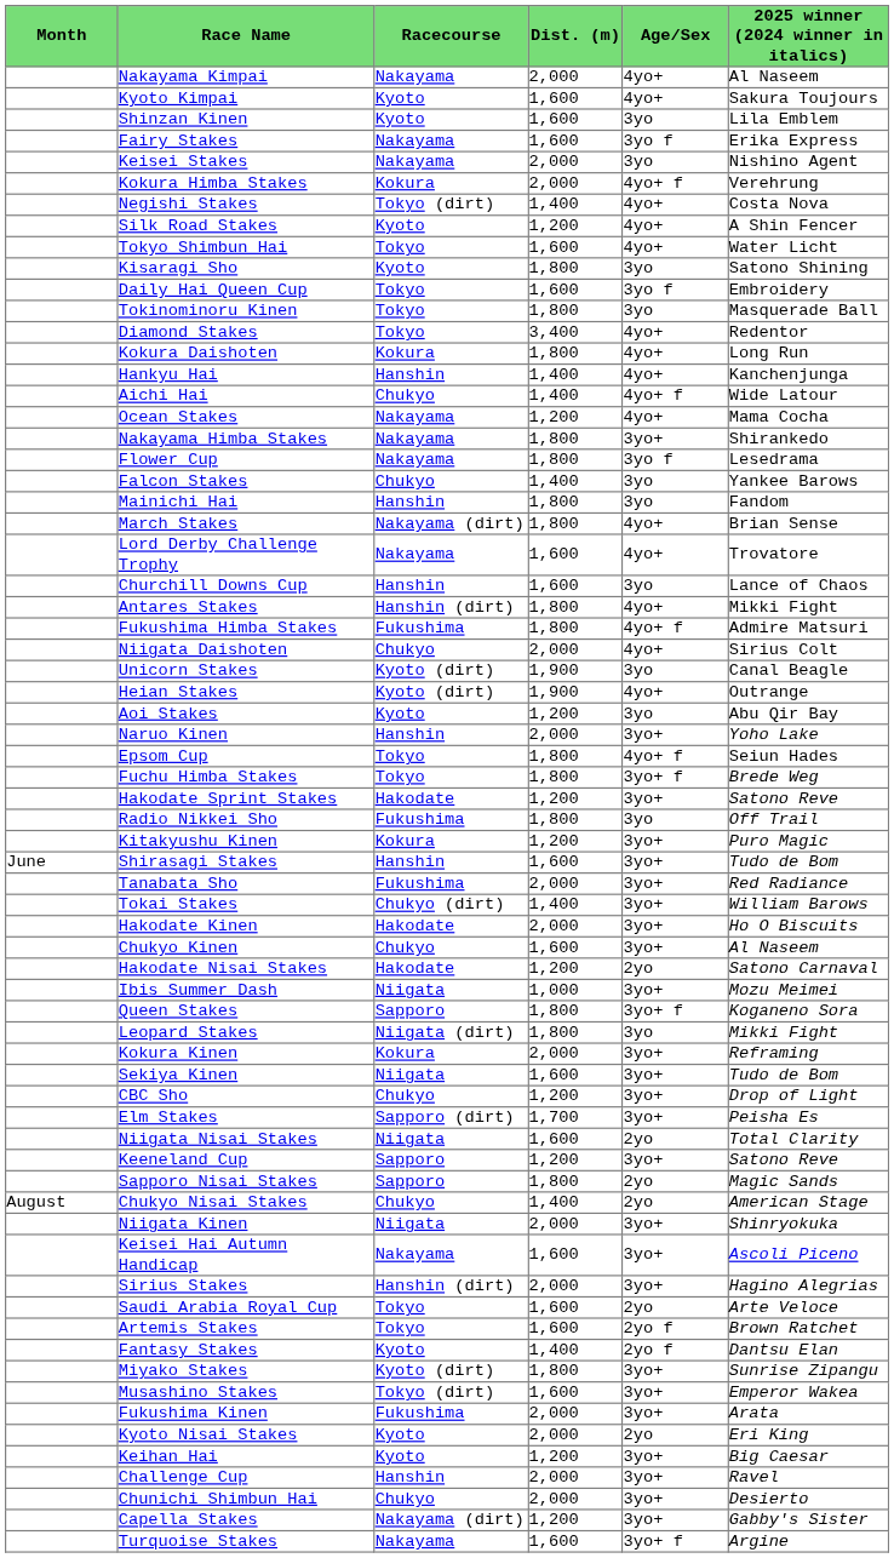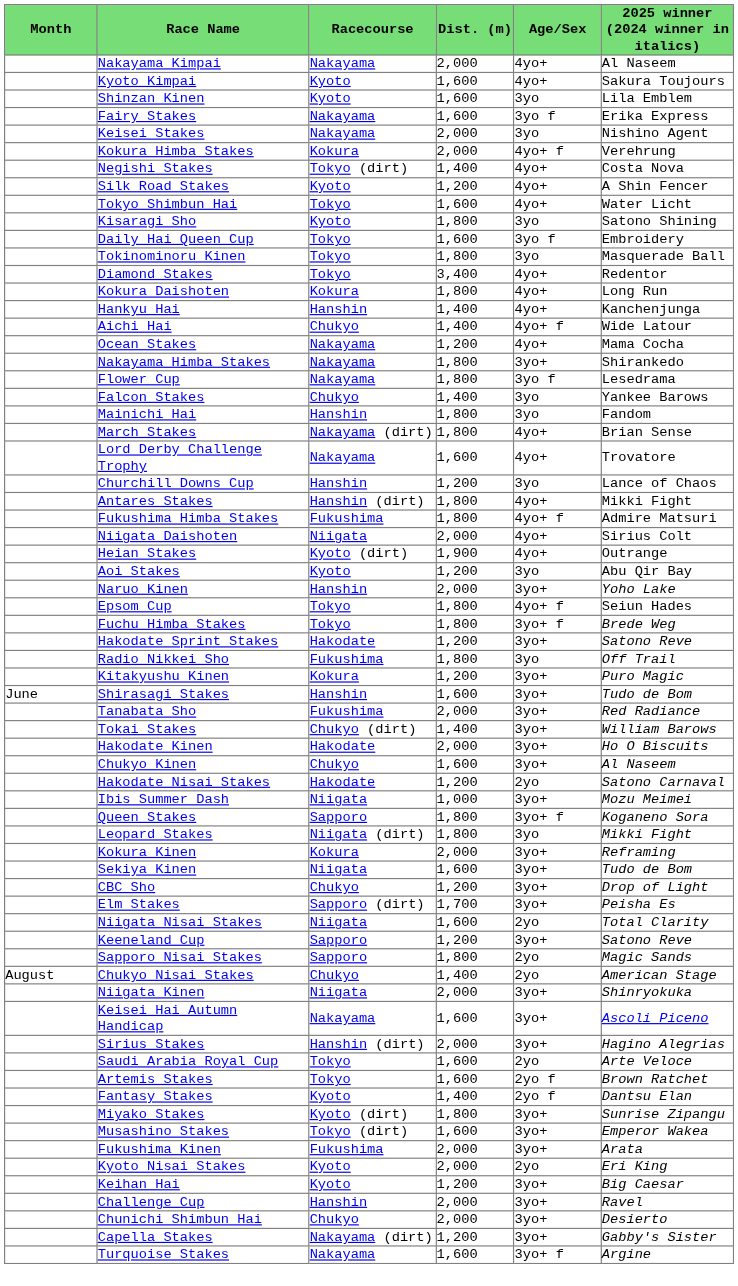 <table class = "sortable" | border="1" cellpadding="0" style="border-collapse: collapse; font-size:90%">
 <tr bgcolor="#77dd77" align="center">
 <th>Month</th>
 <th>Race Name</th>
 <th>Racecourse</th>
 <th>Dist. (m)</th>
 <th>Age/Sex</th>
 <th>2025 winner (2024 winner in italics)</th>
 </tr>
 <tr>
 <td width=95px></td>
 <td width=225px><a href='#'>Nakayama Kimpai</a></td>
 <td width=125px><a href='#'>Nakayama</a></td>
 <td width=80px>2,000</td>
 <td width=85px>4yo+</td>
 <td width=125px>Al Naseem</td>
 </tr>
 <tr>
 <td></td>
 <td><a href='#'>Kyoto Kimpai</a></td>
 <td><a href='#'>Kyoto</a></td>
 <td>1,600</td>
 <td>4yo+</td>
 <td>Sakura Toujours</td>
 </tr>
 <tr>
 <td></td>
 <td><a href='#'>Shinzan Kinen</a></td>
 <td><a href='#'>Kyoto</a></td>
 <td>1,600</td>
 <td>3yo</td>
 <td>Lila Emblem</td>
 </tr>
 <tr>
 <td></td>
 <td><a href='#'>Fairy Stakes</a></td>
 <td><a href='#'>Nakayama</a></td>
 <td>1,600</td>
 <td>3yo f</td>
 <td>Erika Express</td>
 </tr>
 <tr>
 <td></td>
 <td><a href='#'>Keisei Stakes</a></td>
 <td><a href='#'>Nakayama</a></td>
 <td>2,000</td>
 <td>3yo</td>
 <td>Nishino Agent</td>
 </tr>
 <tr>
 <td></td>
 <td><a href='#'>Kokura Himba Stakes</a></td>
 <td><a href='#'>Kokura</a></td>
 <td>2,000</td>
 <td>4yo+ f</td>
 <td>Verehrung</td>
 </tr>
 <tr>
 <td></td>
 <td><a href='#'>Negishi Stakes</a></td>
 <td><a href='#'>Tokyo</a> (dirt)</td>
 <td>1,400</td>
 <td>4yo+</td>
 <td>Costa Nova</td>
 </tr>
 <tr>
 <td></td>
 <td><a href='#'>Silk Road Stakes</a></td>
 <td><a href='#'>Kyoto</a></td>
 <td>1,200</td>
 <td>4yo+</td>
 <td>A Shin Fencer</td>
 </tr>
 <tr>
 <td></td>
 <td><a href='#'>Tokyo Shimbun Hai</a></td>
 <td><a href='#'>Tokyo</a></td>
 <td>1,600</td>
 <td>4yo+</td>
 <td>Water Licht</td>
 </tr>
 <tr>
 <td></td>
 <td><a href='#'>Kisaragi Sho</a></td>
 <td><a href='#'>Kyoto</a></td>
 <td>1,800</td>
 <td>3yo</td>
 <td>Satono Shining</td>
 </tr>
 <tr>
 <td></td>
 <td><a href='#'>Daily Hai Queen Cup</a></td>
 <td><a href='#'>Tokyo</a></td>
 <td>1,600</td>
 <td>3yo f</td>
 <td>Embroidery</td>
 </tr>
 <tr>
 <td></td>
 <td><a href='#'>Tokinominoru Kinen</a></td>
 <td><a href='#'>Tokyo</a></td>
 <td>1,800</td>
 <td>3yo</td>
 <td>Masquerade Ball</td>
 </tr>
 <tr>
 <td></td>
 <td><a href='#'>Diamond Stakes</a></td>
 <td><a href='#'>Tokyo</a></td>
 <td>3,400</td>
 <td>4yo+</td>
 <td>Redentor</td>
 </tr>
 <tr>
 <td></td>
 <td><a href='#'>Kokura Daishoten</a></td>
 <td><a href='#'>Kokura</a></td>
 <td>1,800</td>
 <td>4yo+</td>
 <td>Long Run</td>
 </tr>
 <tr>
 <td></td>
 <td><a href='#'>Hankyu Hai</a></td>
 <td><a href='#'>Hanshin</a></td>
 <td>1,400</td>
 <td>4yo+</td>
 <td>Kanchenjunga</td>
 </tr>
 <tr>
 <td></td>
 <td><a href='#'>Aichi Hai</a></td>
 <td><a href='#'>Chukyo</a></td>
 <td>1,400</td>
 <td>4yo+ f</td>
 <td>Wide Latour</td>
 </tr>
 <tr>
 <td></td>
 <td><a href='#'>Ocean Stakes</a></td>
 <td><a href='#'>Nakayama</a></td>
 <td>1,200</td>
 <td>4yo+</td>
 <td>Mama Cocha</td>
 </tr>
 <tr>
 <td></td>
 <td><a href='#'>Nakayama Himba Stakes</a></td>
 <td><a href='#'>Nakayama</a></td>
 <td>1,800</td>
 <td>3yo+</td>
 <td>Shirankedo</td>
 </tr>
 <tr>
 <td></td>
 <td><a href='#'>Flower Cup</a></td>
 <td><a href='#'>Nakayama</a></td>
 <td>1,800</td>
 <td>3yo f</td>
 <td>Lesedrama</td>
 </tr>
 <tr>
 <td></td>
 <td><a href='#'>Falcon Stakes</a></td>
 <td><a href='#'>Chukyo</a></td>
 <td>1,400</td>
 <td>3yo</td>
 <td>Yankee Barows</td>
 </tr>
 <tr>
 <td></td>
 <td><a href='#'>Mainichi Hai</a></td>
 <td><a href='#'>Hanshin</a></td>
 <td>1,800</td>
 <td>3yo</td>
 <td>Fandom</td>
 </tr>
 <tr>
 <td></td>
 <td><a href='#'>March Stakes</a></td>
 <td><a href='#'>Nakayama</a> (dirt)</td>
 <td>1,800</td>
 <td>4yo+</td>
 <td>Brian Sense</td>
 </tr>
 <tr>
 <td></td>
 <td><a href='#'>Lord Derby Challenge Trophy</a></td>
 <td><a href='#'>Nakayama</a></td>
 <td>1,600</td>
 <td>4yo+</td>
 <td>Trovatore</td>
 </tr>
 <tr>
 <td></td>
 <td><a href='#'>Churchill Downs Cup</a></td>
 <td><a href='#'>Hanshin</a></td>
-<td>1,600</td>
+<td>1,200</td>
 <td>3yo</td>
 <td>Lance of Chaos</td>
 </tr>
 <tr>
 <td></td>
 <td><a href='#'>Antares Stakes</a></td>
 <td><a href='#'>Hanshin</a> (dirt)</td>
 <td>1,800</td>
 <td>4yo+</td>
 <td>Mikki Fight</td>
 </tr>
 <tr>
 <td></td>
 <td><a href='#'>Fukushima Himba Stakes</a></td>
 <td><a href='#'>Fukushima</a></td>
 <td>1,800</td>
 <td>4yo+ f</td>
 <td>Admire Matsuri</td>
 </tr>
 <tr>
 <td></td>
 <td><a href='#'>Niigata Daishoten</a></td>
-<td><a href='#'>Chukyo</a></td>
+<td><a href='#'>Niigata</a></td>
 <td>2,000</td>
 <td>4yo+</td>
 <td>Sirius Colt</td>
-</tr>
-<tr>
-<td></td>
-<td><a href='#'>Unicorn Stakes</a></td>
-<td><a href='#'>Kyoto</a> (dirt)</td>
-<td>1,900</td>
-<td>3yo</td>
-<td>Canal Beagle</td>
 </tr>
 <tr>
 <td></td>
 <td><a href='#'>Heian Stakes</a></td>
 <td><a href='#'>Kyoto</a> (dirt)</td>
 <td>1,900</td>
 <td>4yo+</td>
 <td>Outrange</td>
 </tr>
 <tr>
 <td></td>
 <td><a href='#'>Aoi Stakes</a></td>
 <td><a href='#'>Kyoto</a></td>
 <td>1,200</td>
 <td>3yo</td>
 <td>Abu Qir Bay</td>
 </tr>
 <tr>
 <td></td>
 <td><a href='#'>Naruo Kinen</a></td>
 <td><a href='#'>Hanshin</a></td>
 <td>2,000</td>
 <td>3yo+</td>
 <td><em>Yoho Lake</em></td>
 </tr>
 <tr>
 <td></td>
 <td><a href='#'>Epsom Cup</a></td>
 <td><a href='#'>Tokyo</a></td>
 <td>1,800</td>
 <td>4yo+ f</td>
 <td>Seiun Hades</td>
 </tr>
 <tr>
 <td></td>
 <td><a href='#'>Fuchu Himba Stakes</a></td>
 <td><a href='#'>Tokyo</a></td>
 <td>1,800</td>
 <td>3yo+ f</td>
 <td><em>Brede Weg</em></td>
 </tr>
 <tr>
 <td></td>
 <td><a href='#'>Hakodate Sprint Stakes</a></td>
 <td><a href='#'>Hakodate</a></td>
 <td>1,200</td>
 <td>3yo+</td>
 <td><em>Satono Reve</em></td>
 </tr>
 <tr>
 <td></td>
 <td><a href='#'>Radio Nikkei Sho</a></td>
 <td><a href='#'>Fukushima</a></td>
 <td>1,800</td>
 <td>3yo</td>
 <td><em>Off Trail</em></td>
 </tr>
 <tr>
 <td></td>
 <td><a href='#'>Kitakyushu Kinen</a></td>
 <td><a href='#'>Kokura</a></td>
 <td>1,200</td>
 <td>3yo+</td>
 <td><em>Puro Magic</em></td>
 </tr>
 <tr>
 <td>June</td>
 <td><a href='#'>Shirasagi Stakes</a></td>
 <td><a href='#'>Hanshin</a></td>
 <td>1,600</td>
 <td>3yo+</td>
 <td><em>Tudo de Bom</em></td>
 </tr>
 <tr>
 <td></td>
 <td><a href='#'>Tanabata Sho</a></td>
 <td><a href='#'>Fukushima</a></td>
 <td>2,000</td>
 <td>3yo+</td>
 <td><em>Red Radiance</em></td>
 </tr>
 <tr>
 <td></td>
 <td><a href='#'>Tokai Stakes</a></td>
 <td><a href='#'>Chukyo</a> (dirt)</td>
 <td>1,400</td>
 <td>3yo+</td>
 <td><em>William Barows</em></td>
 </tr>
 <tr>
 <td></td>
 <td><a href='#'>Hakodate Kinen</a></td>
 <td><a href='#'>Hakodate</a></td>
 <td>2,000</td>
 <td>3yo+</td>
 <td><em>Ho O Biscuits</em></td>
 </tr>
 <tr>
 <td></td>
 <td><a href='#'>Chukyo Kinen</a></td>
 <td><a href='#'>Chukyo</a></td>
 <td>1,600</td>
 <td>3yo+</td>
 <td><em>Al Naseem</em></td>
 </tr>
 <tr>
 <td></td>
 <td><a href='#'>Hakodate Nisai Stakes</a></td>
 <td><a href='#'>Hakodate</a></td>
 <td>1,200</td>
 <td>2yo</td>
 <td><em>Satono Carnaval</em></td>
 </tr>
 <tr>
 <td></td>
 <td><a href='#'>Ibis Summer Dash</a></td>
 <td><a href='#'>Niigata</a></td>
 <td>1,000</td>
 <td>3yo+</td>
 <td><em>Mozu Meimei</em></td>
 </tr>
 <tr>
 <td></td>
 <td><a href='#'>Queen Stakes</a></td>
 <td><a href='#'>Sapporo</a></td>
 <td>1,800</td>
 <td>3yo+ f</td>
 <td><em>Koganeno Sora</em></td>
 </tr>
 <tr>
 <td></td>
 <td><a href='#'>Leopard Stakes</a></td>
 <td><a href='#'>Niigata</a> (dirt)</td>
 <td>1,800</td>
 <td>3yo</td>
 <td><em>Mikki Fight</em></td>
 </tr>
 <tr>
 <td></td>
 <td><a href='#'>Kokura Kinen</a></td>
 <td><a href='#'>Kokura</a></td>
 <td>2,000</td>
 <td>3yo+</td>
 <td><em>Reframing</em></td>
 </tr>
 <tr>
 <td></td>
 <td><a href='#'>Sekiya Kinen</a></td>
 <td><a href='#'>Niigata</a></td>
 <td>1,600</td>
 <td>3yo+</td>
 <td><em>Tudo de Bom</em></td>
 </tr>
 <tr>
 <td></td>
 <td><a href='#'>CBC Sho</a></td>
 <td><a href='#'>Chukyo</a></td>
 <td>1,200</td>
 <td>3yo+</td>
 <td><em>Drop of Light</em></td>
 </tr>
 <tr>
 <td></td>
 <td><a href='#'>Elm Stakes</a></td>
 <td><a href='#'>Sapporo</a> (dirt)</td>
 <td>1,700</td>
 <td>3yo+</td>
 <td><em>Peisha Es</em></td>
 </tr>
 <tr>
 <td></td>
 <td><a href='#'>Niigata Nisai Stakes</a></td>
 <td><a href='#'>Niigata</a></td>
 <td>1,600</td>
 <td>2yo</td>
 <td><em>Total Clarity</em></td>
 </tr>
 <tr>
 <td></td>
 <td><a href='#'>Keeneland Cup</a></td>
 <td><a href='#'>Sapporo</a></td>
 <td>1,200</td>
 <td>3yo+</td>
 <td><em>Satono Reve</em></td>
 </tr>
 <tr>
 <td></td>
 <td><a href='#'>Sapporo Nisai Stakes</a></td>
 <td><a href='#'>Sapporo</a></td>
 <td>1,800</td>
 <td>2yo</td>
 <td><em>Magic Sands</em></td>
 </tr>
 <tr>
 <td>August</td>
 <td><a href='#'>Chukyo Nisai Stakes</a></td>
 <td><a href='#'>Chukyo</a></td>
 <td>1,400</td>
 <td>2yo</td>
 <td><em>American Stage</em></td>
 </tr>
 <tr>
 <td></td>
 <td><a href='#'>Niigata Kinen</a></td>
 <td><a href='#'>Niigata</a></td>
 <td>2,000</td>
 <td>3yo+</td>
 <td><em>Shinryokuka</em></td>
 </tr>
 <tr>
 <td></td>
 <td><a href='#'>Keisei Hai Autumn Handicap</a></td>
 <td><a href='#'>Nakayama</a></td>
 <td>1,600</td>
 <td>3yo+</td>
 <td><a href='#'><em>Ascoli Piceno</em></a></td>
 </tr>
 <tr>
 <td></td>
 <td><a href='#'>Sirius Stakes</a></td>
 <td><a href='#'>Hanshin</a> (dirt)</td>
 <td>2,000</td>
 <td>3yo+</td>
 <td><em>Hagino Alegrias</em></td>
 </tr>
 <tr>
 <td></td>
 <td><a href='#'>Saudi Arabia Royal Cup</a></td>
 <td><a href='#'>Tokyo</a></td>
 <td>1,600</td>
 <td>2yo</td>
 <td><em>Arte Veloce</em></td>
 </tr>
 <tr>
 <td></td>
 <td><a href='#'>Artemis Stakes</a></td>
 <td><a href='#'>Tokyo</a></td>
 <td>1,600</td>
 <td>2yo f</td>
 <td><em>Brown Ratchet</em></td>
 </tr>
 <tr>
 <td></td>
 <td><a href='#'>Fantasy Stakes</a></td>
 <td><a href='#'>Kyoto</a></td>
 <td>1,400</td>
 <td>2yo f</td>
 <td><em>Dantsu Elan</em></td>
 </tr>
 <tr>
 <td></td>
 <td><a href='#'>Miyako Stakes</a></td>
 <td><a href='#'>Kyoto</a> (dirt)</td>
 <td>1,800</td>
 <td>3yo+</td>
 <td><em>Sunrise Zipangu</em></td>
 </tr>
 <tr>
 <td></td>
 <td><a href='#'>Musashino Stakes</a></td>
 <td><a href='#'>Tokyo</a> (dirt)</td>
 <td>1,600</td>
 <td>3yo+</td>
 <td><em>Emperor Wakea</em></td>
 </tr>
 <tr>
 <td></td>
 <td><a href='#'>Fukushima Kinen</a></td>
 <td><a href='#'>Fukushima</a></td>
 <td>2,000</td>
 <td>3yo+</td>
 <td><em>Arata</em></td>
 </tr>
 <tr>
 <td></td>
 <td><a href='#'>Kyoto Nisai Stakes</a></td>
 <td><a href='#'>Kyoto</a></td>
 <td>2,000</td>
 <td>2yo</td>
 <td><em>Eri King</em></td>
 </tr>
 <tr>
 <td></td>
 <td><a href='#'>Keihan Hai</a></td>
 <td><a href='#'>Kyoto</a></td>
 <td>1,200</td>
 <td>3yo+</td>
 <td><em>Big Caesar</em></td>
 </tr>
 <tr>
 <td></td>
 <td><a href='#'>Challenge Cup</a></td>
 <td><a href='#'>Hanshin</a></td>
 <td>2,000</td>
 <td>3yo+</td>
 <td><em>Ravel</em></td>
 </tr>
 <tr>
 <td></td>
 <td><a href='#'>Chunichi Shimbun Hai</a></td>
 <td><a href='#'>Chukyo</a></td>
 <td>2,000</td>
 <td>3yo+</td>
 <td><em>Desierto</em></td>
 </tr>
 <tr>
 <td></td>
 <td><a href='#'>Capella Stakes</a></td>
 <td><a href='#'>Nakayama</a> (dirt)</td>
 <td>1,200</td>
 <td>3yo+</td>
 <td><em>Gabby's Sister</em></td>
 </tr>
 <tr>
 <td></td>
 <td><a href='#'>Turquoise Stakes</a></td>
 <td><a href='#'>Nakayama</a></td>
 <td>1,600</td>
 <td>3yo+ f</td>
 <td><em>Argine</em></td>
 </tr>
 </table>
